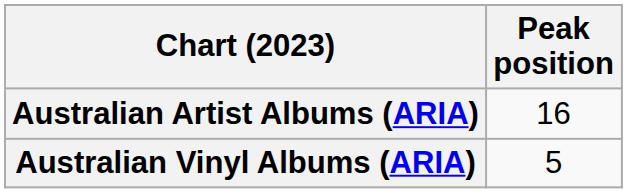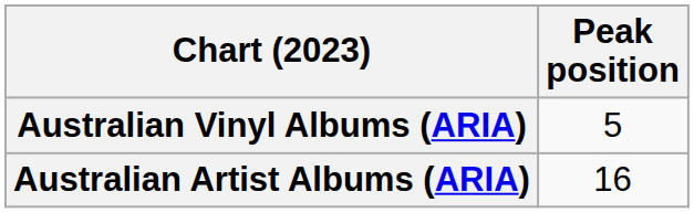 <table class="wikitable sortable plainrowheaders" style="text-align:center">
 <tr>
 <th scope="col">Chart (2023)</th>
 <th scope="col">Peak<br>position</th>
 </tr>
 <tr>
+<th scope="row">Australian Vinyl Albums (<a href='#'>ARIA</a>)</th>
+<td>5</td>
+</tr>
+<tr>
 <th scope="row">Australian Artist Albums (<a href='#'>ARIA</a>)</th>
 <td>16</td>
 </tr>
-<tr>
-<th scope="row">Australian Vinyl Albums (<a href='#'>ARIA</a>)</th>
-<td>5</td>
-</tr>
 </table>
